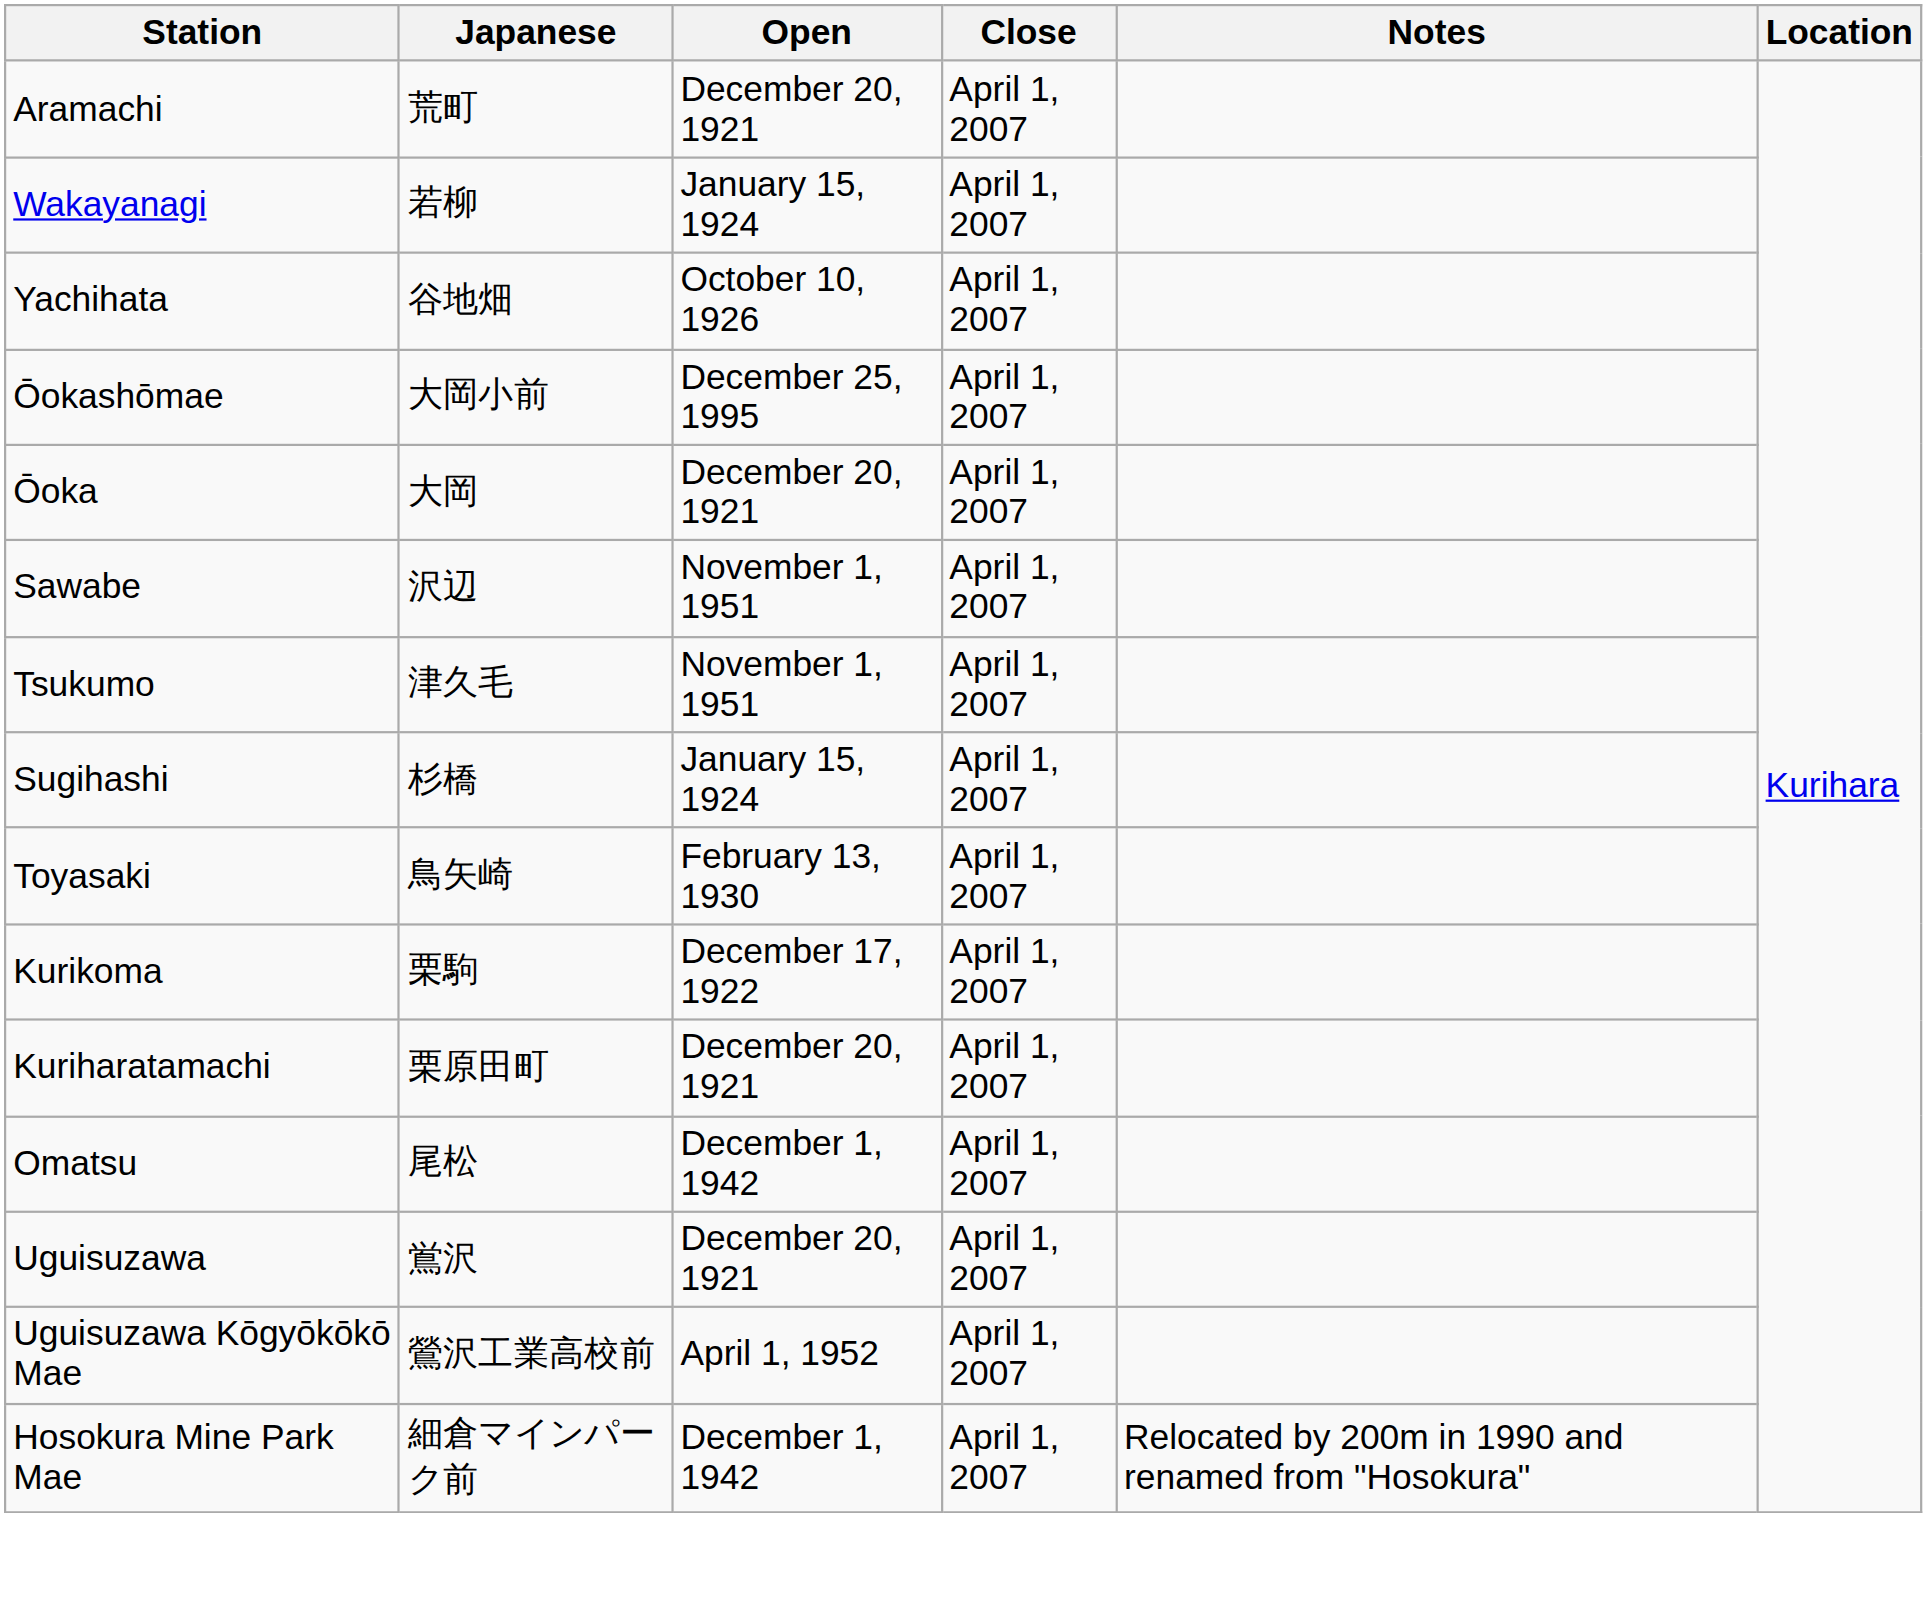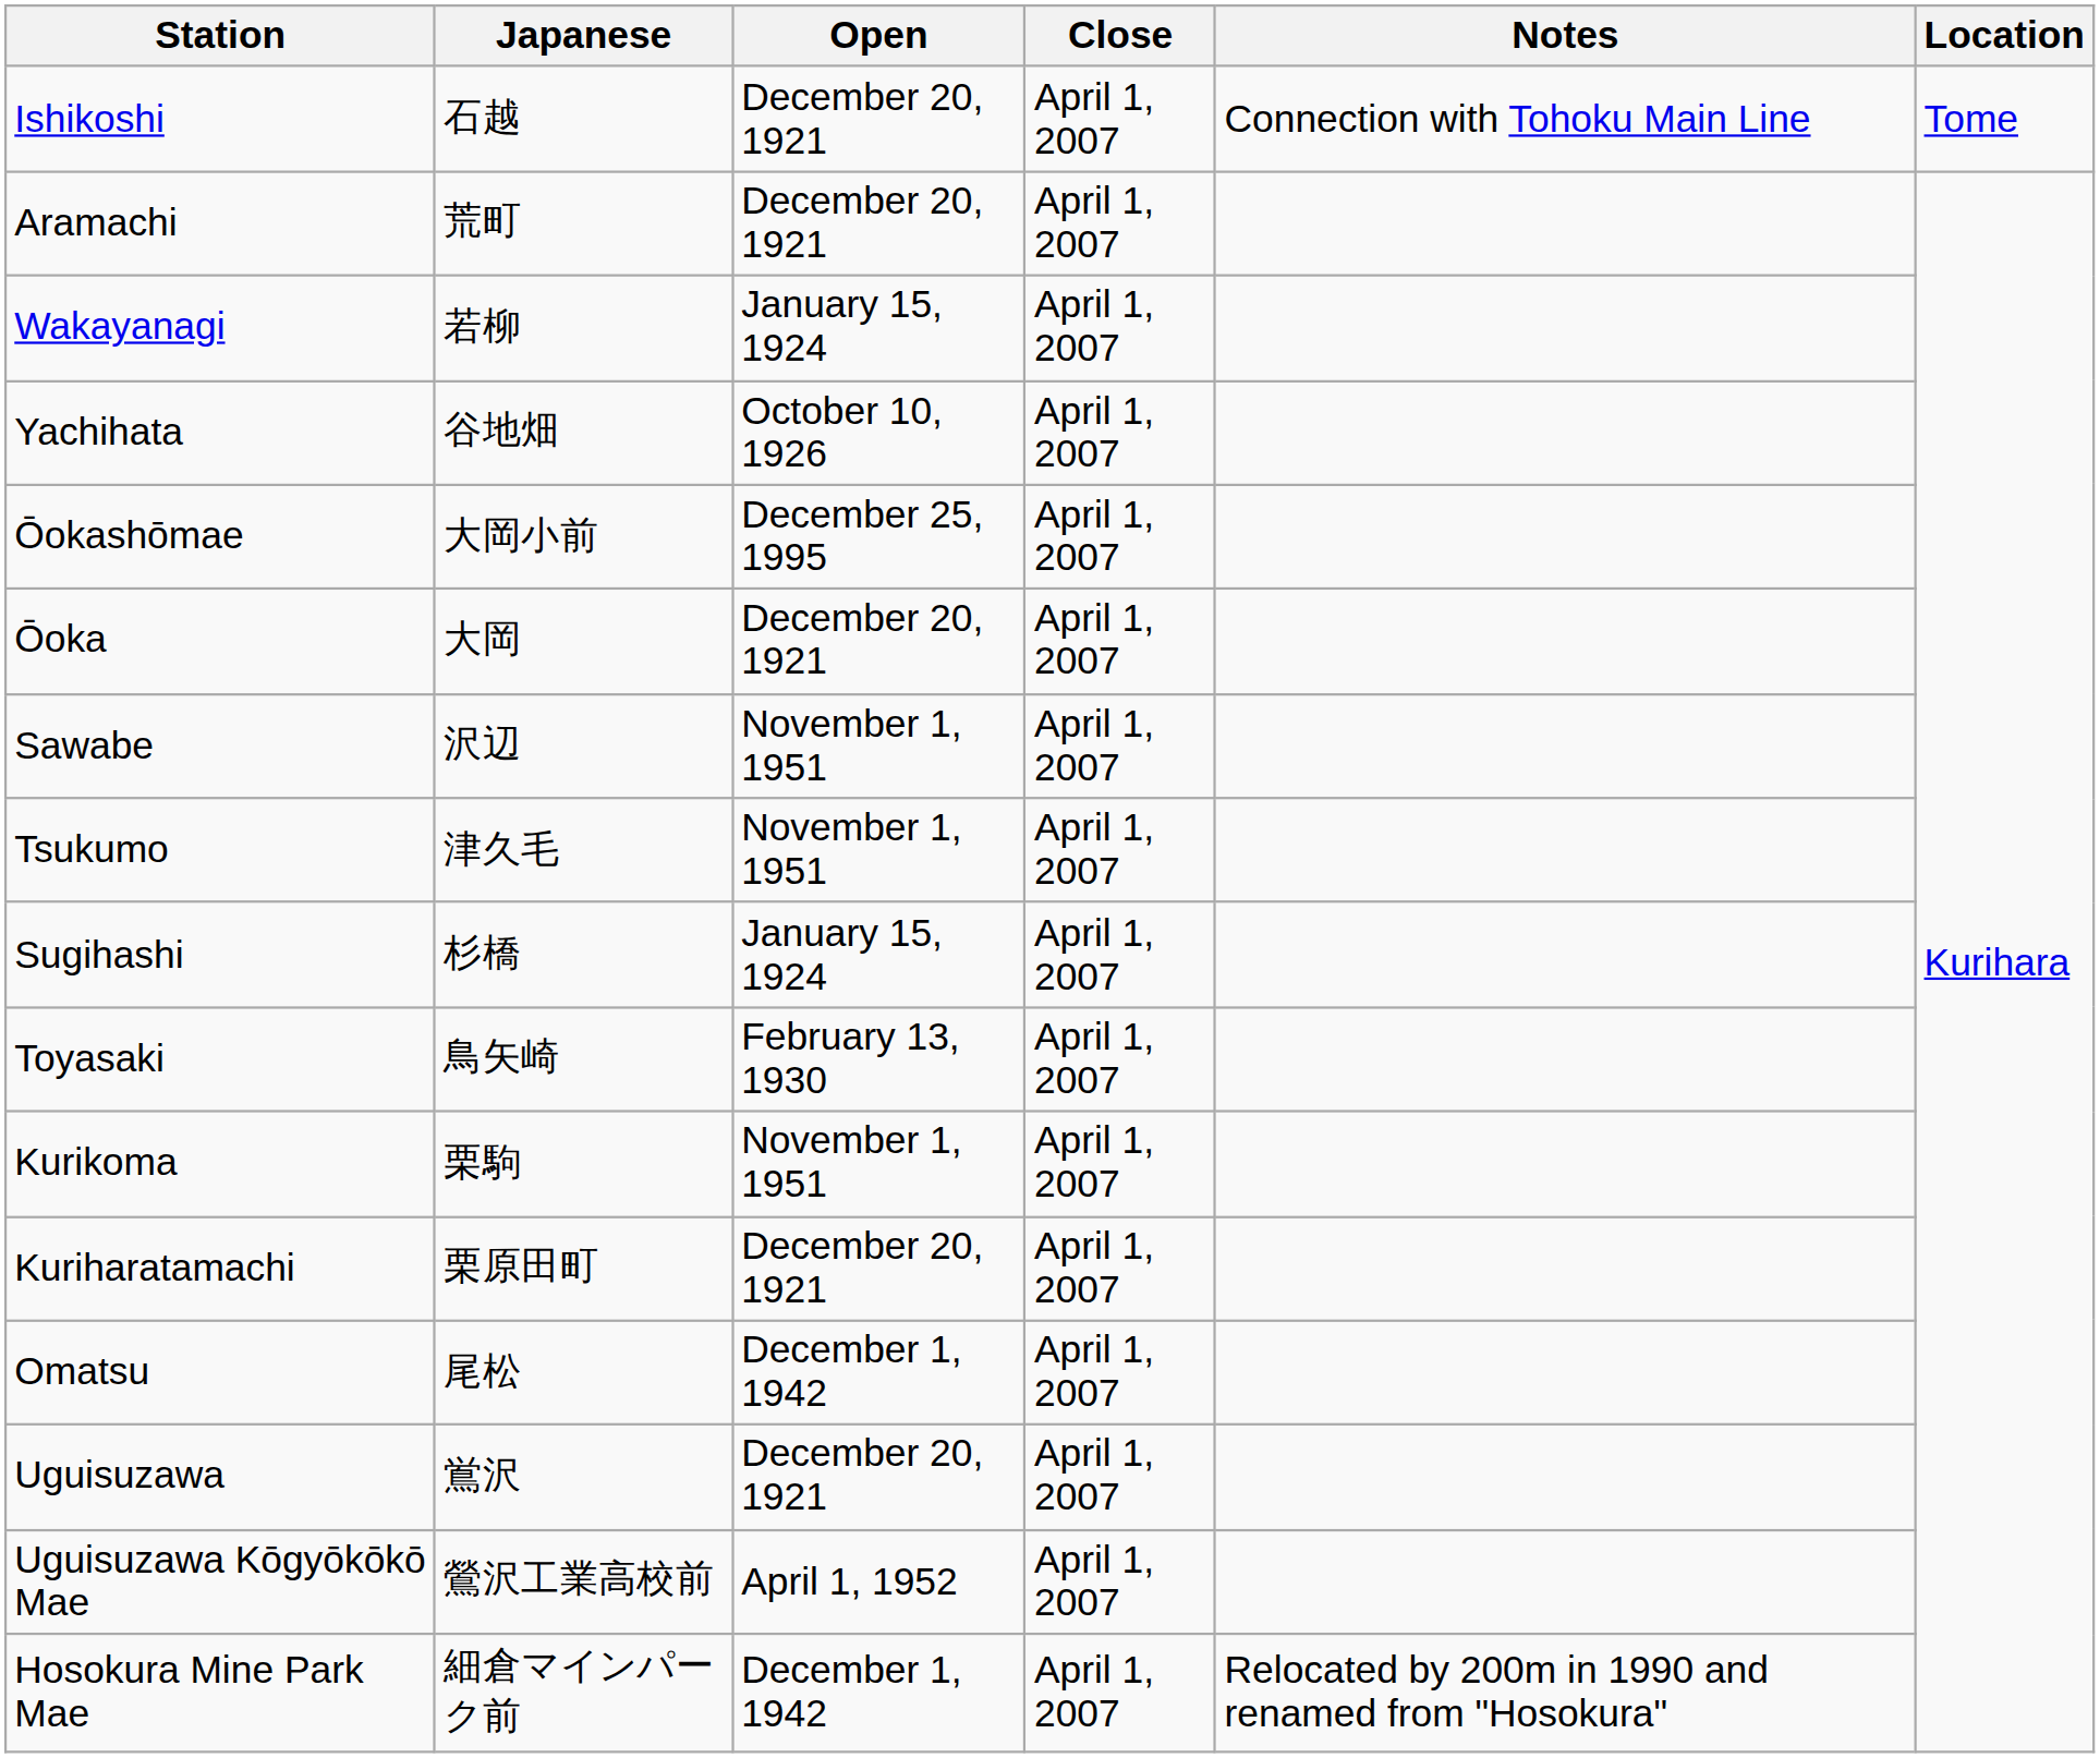 <table class="wikitable">
 <tr>
 <th>Station</th>
 <th>Japanese</th>
 <th>Open</th>
 <th>Close</th>
 <th>Notes</th>
 <th>Location</th>
+</tr>
+<tr>
+<td><a href='#'>Ishikoshi</a></td>
+<td>石越</td>
+<td>December 20, 1921</td>
+<td>April 1, 2007</td>
+<td>Connection with <a href='#'>Tohoku Main Line</a></td>
+<td><a href='#'>Tome</a></td>
 </tr>
 <tr>
 <td>Aramachi</td>
 <td>荒町</td>
 <td>December 20, 1921</td>
 <td>April 1, 2007</td>
 <td></td>
 <td rowspan="15"><a href='#'>Kurihara</a></td>
 </tr>
 <tr>
 <td><a href='#'>Wakayanagi</a></td>
 <td>若柳</td>
 <td>January 15, 1924</td>
 <td>April 1, 2007</td>
 <td></td>
 </tr>
 <tr>
 <td>Yachihata</td>
 <td>谷地畑</td>
 <td>October 10, 1926</td>
 <td>April 1, 2007</td>
 <td></td>
 </tr>
 <tr>
 <td>Ōokashōmae</td>
 <td>大岡小前</td>
 <td>December 25, 1995</td>
 <td>April 1, 2007</td>
 <td></td>
 </tr>
 <tr>
 <td>Ōoka</td>
 <td>大岡</td>
 <td>December 20, 1921</td>
 <td>April 1, 2007</td>
 <td></td>
 </tr>
 <tr>
 <td>Sawabe</td>
 <td>沢辺</td>
 <td>November 1, 1951</td>
 <td>April 1, 2007</td>
 <td></td>
 </tr>
 <tr>
 <td>Tsukumo</td>
 <td>津久毛</td>
 <td>November 1, 1951</td>
 <td>April 1, 2007</td>
 <td></td>
 </tr>
 <tr>
 <td>Sugihashi</td>
 <td>杉橋</td>
 <td>January 15, 1924</td>
 <td>April 1, 2007</td>
 <td></td>
 </tr>
 <tr>
 <td>Toyasaki</td>
 <td>鳥矢崎</td>
 <td>February 13, 1930</td>
 <td>April 1, 2007</td>
 <td></td>
 </tr>
 <tr>
 <td>Kurikoma</td>
 <td>栗駒</td>
-<td>December 17, 1922</td>
+<td>November 1, 1951</td>
 <td>April 1, 2007</td>
 <td></td>
 </tr>
 <tr>
 <td>Kuriharatamachi</td>
 <td>栗原田町</td>
 <td>December 20, 1921</td>
 <td>April 1, 2007</td>
 <td></td>
 </tr>
 <tr>
 <td>Omatsu</td>
 <td>尾松</td>
 <td>December 1, 1942</td>
 <td>April 1, 2007</td>
 <td></td>
 </tr>
 <tr>
 <td>Uguisuzawa</td>
 <td>鴬沢</td>
 <td>December 20, 1921</td>
 <td>April 1, 2007</td>
 <td></td>
 </tr>
 <tr>
 <td>Uguisuzawa Kōgyōkōkō Mae</td>
 <td>鶯沢工業高校前</td>
 <td>April 1, 1952</td>
 <td>April 1, 2007</td>
 <td></td>
 </tr>
 <tr>
 <td>Hosokura Mine Park Mae</td>
 <td>細倉マインパーク前</td>
 <td>December 1, 1942</td>
 <td>April 1, 2007</td>
 <td>Relocated by 200m in 1990 and renamed from "Hosokura"</td>
 </tr>
 </table>
